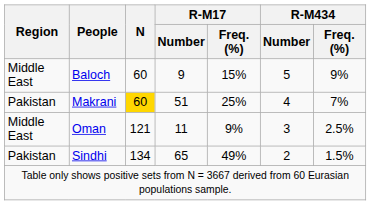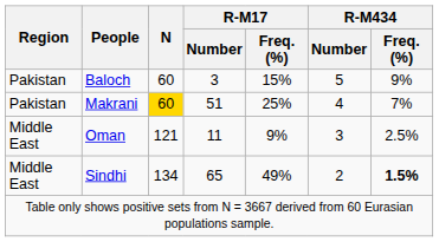 <table class="wikitable" style="float:right; text-align:center">
 <tr>
 <th style="width:75px" rowspan="2">Region</th>
 <th style="width:65px" rowspan="2">People</th>
 <th style="width:30px" rowspan="2">N</th>
 <th colspan="2">R-M17</th>
 <th colspan="2">R-M434</th>
 </tr>
 <tr>
 <th style="width:60px;">Number</th>
 <th style="width:60px;">Freq. (%)</th>
 <th style="width:60px;">Number</th>
 <th style="width:60px;">Freq. (%)</th>
 </tr>
 <tr>
-<td style="text-align:left;">Middle East</td>
+<td style="text-align:left;">Pakistan</td>
 <td style="text-align:left;"><a href='#'>Baloch</a></td>
 <td>60</td>
-<td>9</td>
+<td>3</td>
 <td>15%</td>
 <td>5</td>
 <td>9%</td>
 </tr>
 <tr>
 <td style="text-align:left;">Pakistan</td>
 <td style="text-align:left;"><a href='#'>Makrani</a></td>
 <td style="background: gold;">60</td>
 <td>51</td>
 <td>25%</td>
 <td>4</td>
 <td>7%</td>
 </tr>
 <tr>
 <td style="text-align:left;">Middle East</td>
 <td style="text-align:left;"><a href='#'>Oman</a></td>
 <td>121</td>
 <td>11</td>
 <td>9%</td>
 <td>3</td>
 <td>2.5%</td>
 </tr>
 <tr>
-<td style="text-align:left;">Pakistan</td>
+<td style="text-align:left;">Middle East</td>
 <td style="text-align:left;"><a href='#'>Sindhi</a></td>
 <td>134</td>
 <td>65</td>
 <td>49%</td>
 <td>2</td>
-<td>1.5%</td>
+<td><strong>1.5%</strong></td>
 </tr>
 <tr>
 <td colspan="7" class="sortbottom"><small>Table only shows positive sets from N = 3667 derived from 60 Eurasian populations sample.</small></td>
 </tr>
 </table>
